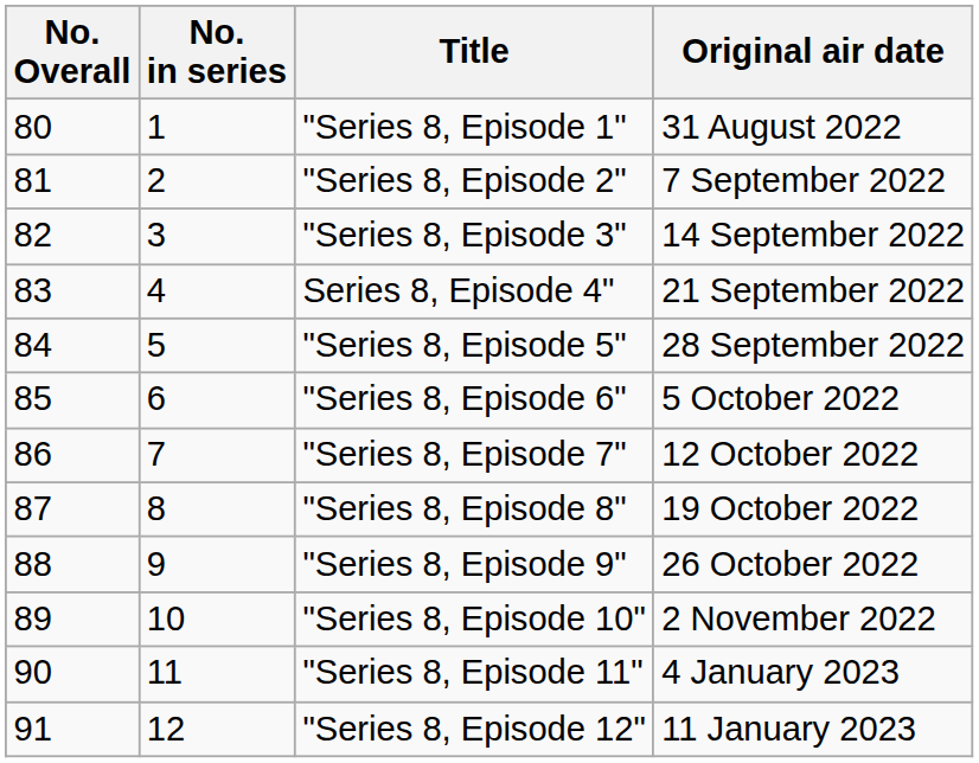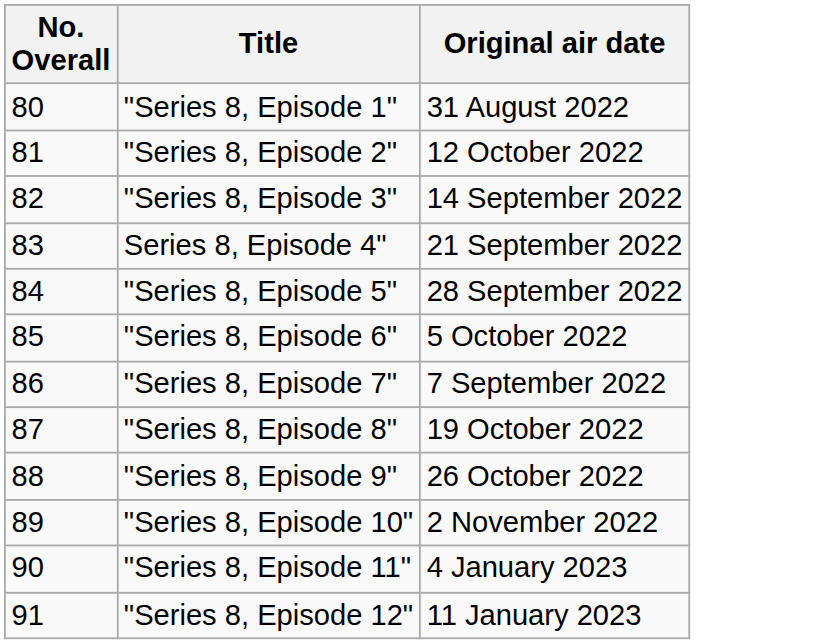 <table class="wikitable">
 <tr>
 <th>No.<br>Overall</th>
-<th>No.<br>in series</th>
 <th>Title</th>
 <th>Original air date</th>
 </tr>
 <tr>
 <td>80</td>
-<td>1</td>
 <td>"Series 8, Episode 1"</td>
 <td>31 August 2022</td>
 </tr>
 <tr>
 <td>81</td>
-<td>2</td>
 <td>"Series 8, Episode 2"</td>
-<td>7 September 2022</td>
+<td>12 October 2022</td>
 </tr>
 <tr>
 <td>82</td>
-<td>3</td>
 <td>"Series 8, Episode 3"</td>
 <td>14 September 2022</td>
 </tr>
 <tr>
 <td>83</td>
-<td>4</td>
 <td>Series 8, Episode 4"</td>
 <td>21 September 2022</td>
 </tr>
 <tr>
 <td>84</td>
-<td>5</td>
 <td>"Series 8, Episode 5"</td>
 <td>28 September 2022</td>
 </tr>
 <tr>
 <td>85</td>
-<td>6</td>
 <td>"Series 8, Episode 6"</td>
 <td>5 October 2022</td>
 </tr>
 <tr>
 <td>86</td>
-<td>7</td>
 <td>"Series 8, Episode 7"</td>
-<td>12 October 2022</td>
+<td>7 September 2022</td>
 </tr>
 <tr>
 <td>87</td>
-<td>8</td>
 <td>"Series 8, Episode 8"</td>
 <td>19 October 2022</td>
 </tr>
 <tr>
 <td>88</td>
-<td>9</td>
 <td>"Series 8, Episode 9"</td>
 <td>26 October 2022</td>
 </tr>
 <tr>
 <td>89</td>
-<td>10</td>
 <td>"Series 8, Episode 10"</td>
 <td>2 November 2022</td>
 </tr>
 <tr>
 <td>90</td>
-<td>11</td>
 <td>"Series 8, Episode 11"</td>
 <td>4 January 2023</td>
 </tr>
 <tr>
 <td>91</td>
-<td>12</td>
 <td>"Series 8, Episode 12"</td>
 <td>11 January 2023</td>
 </tr>
 </table>
